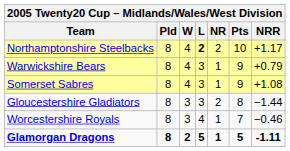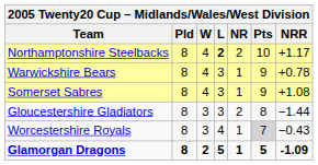 <table class="wikitable" style="text-align:center">
 <tr>
 <th colspan="7">2005 Twenty20 Cup – Midlands/Wales/West Division</th>
 </tr>
 <tr>
 <th>Team</th>
 <th>Pld</th>
 <th>W</th>
 <th>L</th>
 <th>NR</th>
 <th>Pts</th>
 <th>NRR</th>
 </tr>
 <tr bgcolor="ffffa0">
 <td align=left><a href='#'>Northamptonshire Steelbacks</a></td>
 <td>8</td>
 <td>4</td>
 <td><strong>2</strong></td>
 <td>2</td>
 <td>10</td>
 <td>+1.17</td>
 </tr>
 <tr bgcolor="ffffa0">
 <td align=left><a href='#'>Warwickshire Bears</a></td>
 <td>8</td>
 <td>4</td>
 <td>3</td>
 <td>1</td>
 <td>9</td>
-<td>+0.79</td>
+<td>+0.78</td>
 </tr>
 <tr bgcolor="ffffa0">
 <td align=left><a href='#'>Somerset Sabres</a></td>
 <td>8</td>
 <td>4</td>
 <td>3</td>
 <td>1</td>
 <td>9</td>
 <td>+1.08</td>
 </tr>
 <tr>
 <td align=left><a href='#'>Gloucestershire Gladiators</a></td>
 <td>8</td>
 <td>3</td>
 <td>3</td>
 <td>2</td>
 <td>8</td>
 <td>−1.44</td>
 </tr>
 <tr>
 <td align=left><a href='#'>Worcestershire Royals</a></td>
 <td>8</td>
 <td>3</td>
 <td>4</td>
 <td>1</td>
-<td>7</td>
-<td>−0.46</td>
+<td style="background: lightgrey;">7</td>
+<td>−0.43</td>
 </tr>
 <tr>
 <td align=left><strong><a href='#'>Glamorgan Dragons</a></strong></td>
 <td><strong>8</strong></td>
 <td><strong>2</strong></td>
 <td><strong>5</strong></td>
 <td><strong>1</strong></td>
 <td><strong>5</strong></td>
-<td><strong>-1.11</strong></td>
+<td><strong>-1.09</strong></td>
 </tr>
 </table>
